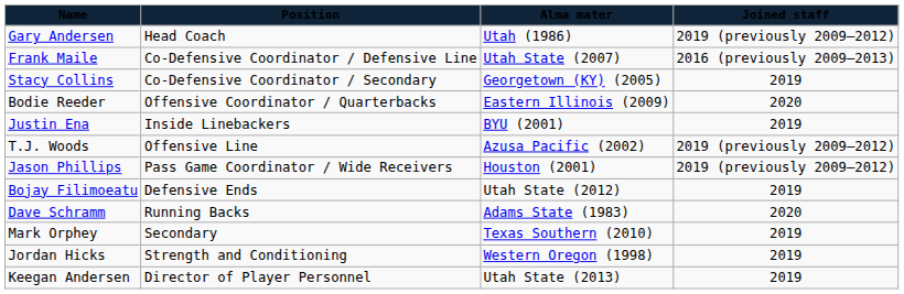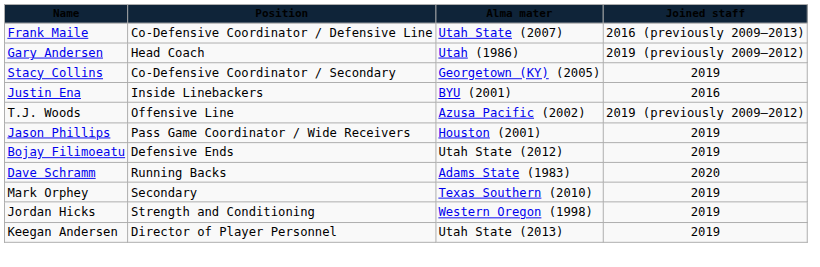 <table class="wikitable">
 <tr style="background:#0F2439; text-align:center;font-size:90%;">
 <td><span><strong>Name</strong> </span></td>
 <td><span><strong>Position</strong> </span></td>
 <td><span><strong>Alma mater</strong></span></td>
 <td><span><strong>Joined staff</strong></span></td>
 </tr>
 <tr>
+<td><a href='#'>Frank Maile</a></td>
+<td>Co-Defensive Coordinator / Defensive Line</td>
+<td><a href='#'>Utah State</a> (2007)</td>
+<td align=center>2016 (previously 2009–2013)</td>
+</tr>
+<tr>
 <td><a href='#'>Gary Andersen</a></td>
 <td>Head Coach</td>
 <td><a href='#'>Utah</a> (1986)</td>
 <td align=center>2019 (previously 2009–2012)</td>
-</tr>
-<tr>
-<td><a href='#'>Frank Maile</a></td>
-<td>Co-Defensive Coordinator / Defensive Line</td>
-<td><a href='#'>Utah State</a> (2007)</td>
-<td align=center>2016 (previously 2009–2013)</td>
 </tr>
 <tr>
 <td><a href='#'>Stacy Collins</a></td>
 <td>Co-Defensive Coordinator / Secondary</td>
 <td><a href='#'>Georgetown (KY)</a> (2005)</td>
 <td align=center>2019</td>
 </tr>
 <tr>
-<td>Bodie Reeder</td>
-<td>Offensive Coordinator / Quarterbacks</td>
-<td><a href='#'>Eastern Illinois</a> (2009)</td>
-<td align=center>2020</td>
-</tr>
-<tr>
 <td><a href='#'>Justin Ena</a></td>
 <td>Inside Linebackers</td>
 <td><a href='#'>BYU</a> (2001)</td>
-<td align=center>2019</td>
+<td align=center>2016</td>
 </tr>
 <tr>
 <td>T.J. Woods</td>
 <td>Offensive Line</td>
 <td><a href='#'>Azusa Pacific</a> (2002)</td>
 <td align=center>2019 (previously 2009–2012)</td>
 </tr>
 <tr>
 <td><a href='#'>Jason Phillips</a></td>
 <td>Pass Game Coordinator / Wide Receivers</td>
 <td><a href='#'>Houston</a> (2001)</td>
-<td align=center>2019 (previously 2009–2012)</td>
+<td align=center>2019</td>
 </tr>
 <tr>
 <td><a href='#'>Bojay Filimoeatu</a></td>
 <td>Defensive Ends</td>
 <td>Utah State (2012)</td>
 <td align=center>2019</td>
 </tr>
 <tr>
 <td><a href='#'>Dave Schramm</a></td>
 <td>Running Backs</td>
 <td><a href='#'>Adams State</a> (1983)</td>
 <td align=center>2020</td>
 </tr>
 <tr>
 <td>Mark Orphey</td>
 <td>Secondary</td>
 <td><a href='#'>Texas Southern</a> (2010)</td>
 <td align=center>2019</td>
 </tr>
 <tr>
 <td>Jordan Hicks</td>
 <td>Strength and Conditioning</td>
 <td><a href='#'>Western Oregon</a> (1998)</td>
 <td align=center>2019</td>
 </tr>
 <tr>
 <td>Keegan Andersen</td>
 <td>Director of Player Personnel</td>
 <td>Utah State (2013)</td>
 <td align=center>2019</td>
 </tr>
 </table>
